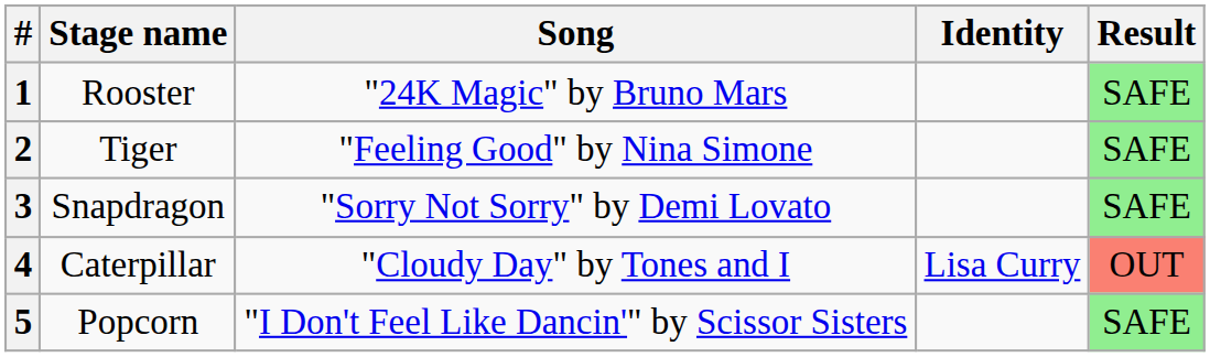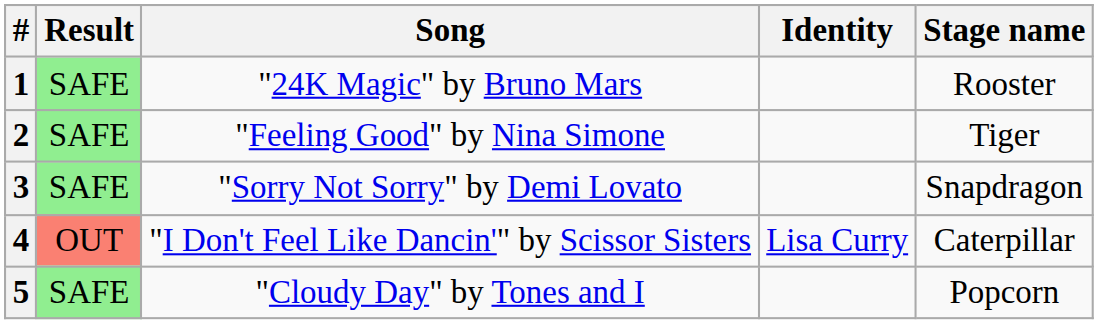 <table class="wikitable plainrowheaders" style="text-align: center;">
 <tr>
 <th>#</th>
-<th>Stage name</th>
+<th>Result</th>
 <th>Song</th>
 <th>Identity</th>
-<th>Result</th>
+<th>Stage name</th>
 </tr>
 <tr>
 <th>1</th>
-<td>Rooster</td>
+<td bgcolor=lightgreen>SAFE</td>
 <td>"<a href='#'>24K Magic</a>" by <a href='#'>Bruno Mars</a></td>
 <td></td>
-<td bgcolor=lightgreen>SAFE</td>
+<td>Rooster</td>
 </tr>
 <tr>
 <th>2</th>
-<td>Tiger</td>
+<td bgcolor=lightgreen>SAFE</td>
 <td>"<a href='#'>Feeling Good</a>" by <a href='#'>Nina Simone</a></td>
 <td></td>
-<td bgcolor=lightgreen>SAFE</td>
+<td>Tiger</td>
 </tr>
 <tr>
 <th>3</th>
-<td>Snapdragon</td>
+<td bgcolor=lightgreen>SAFE</td>
 <td>"<a href='#'>Sorry Not Sorry</a>" by <a href='#'>Demi Lovato</a></td>
 <td></td>
-<td bgcolor=lightgreen>SAFE</td>
+<td>Snapdragon</td>
 </tr>
 <tr>
 <th>4</th>
+<td bgcolor=salmon>OUT</td>
+<td>"<a href='#'>I Don't Feel Like Dancin'</a>" by <a href='#'>Scissor Sisters</a></td>
+<td><a href='#'>Lisa Curry</a></td>
 <td>Caterpillar</td>
-<td>"<a href='#'>Cloudy Day</a>" by <a href='#'>Tones and I</a></td>
-<td><a href='#'>Lisa Curry</a></td>
-<td bgcolor=salmon>OUT</td>
 </tr>
 <tr>
 <th>5</th>
+<td bgcolor=lightgreen>SAFE</td>
+<td>"<a href='#'>Cloudy Day</a>" by <a href='#'>Tones and I</a></td>
+<td></td>
 <td>Popcorn</td>
-<td>"<a href='#'>I Don't Feel Like Dancin'</a>" by <a href='#'>Scissor Sisters</a></td>
-<td></td>
-<td bgcolor=lightgreen>SAFE</td>
 </tr>
 </table>
